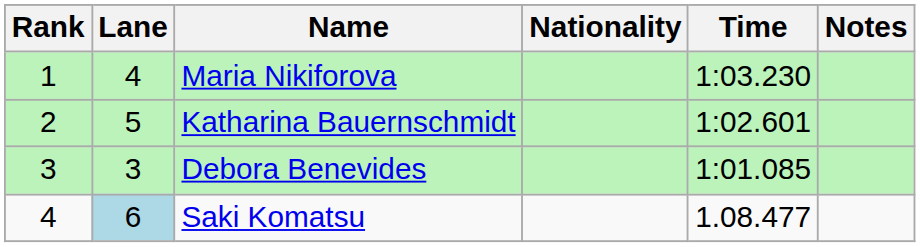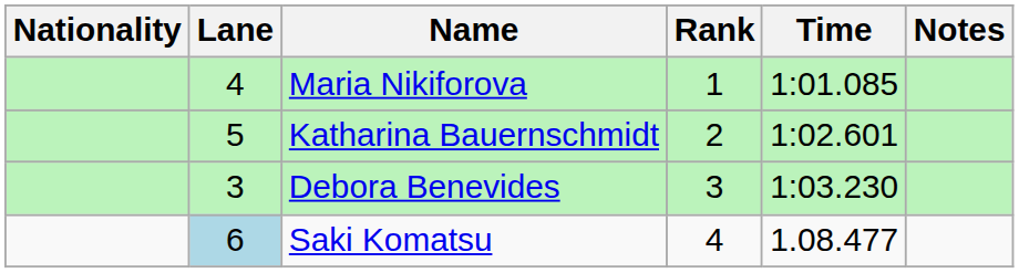 <table class="wikitable" style="text-align:center;">
 <tr>
-<th>Rank</th>
+<th>Nationality</th>
 <th>Lane</th>
 <th>Name</th>
-<th>Nationality</th>
+<th>Rank</th>
 <th>Time</th>
 <th>Notes</th>
 </tr>
 <tr bgcolor=bbf3bb>
-<td>1</td>
+<td align=left></td>
 <td>4</td>
 <td align=left><a href='#'>Maria Nikiforova</a></td>
-<td align=left></td>
-<td>1:03.230</td>
+<td>1</td>
+<td>1:01.085</td>
 <td></td>
 </tr>
 <tr bgcolor=bbf3bb>
-<td>2</td>
+<td align=left></td>
 <td>5</td>
 <td align=left><a href='#'>Katharina Bauernschmidt</a></td>
-<td align=left></td>
+<td>2</td>
 <td>1:02.601</td>
 <td></td>
 </tr>
 <tr bgcolor=bbf3bb>
-<td>3</td>
+<td align=left></td>
 <td>3</td>
 <td align=left><a href='#'>Debora Benevides</a></td>
-<td align=left></td>
-<td>1:01.085</td>
+<td>3</td>
+<td>1:03.230</td>
 <td></td>
 </tr>
 <tr>
-<td>4</td>
+<td align=left></td>
 <td style="background: lightblue;">6</td>
 <td align=left><a href='#'>Saki Komatsu</a></td>
-<td align=left></td>
+<td>4</td>
 <td>1.08.477</td>
 <td></td>
 </tr>
 </table>
